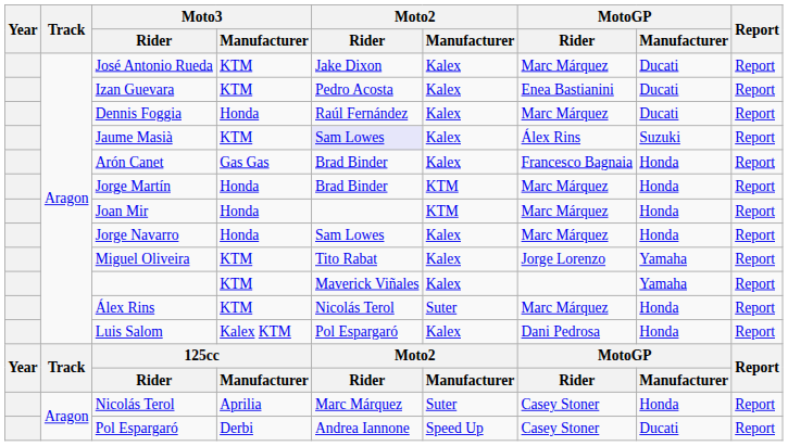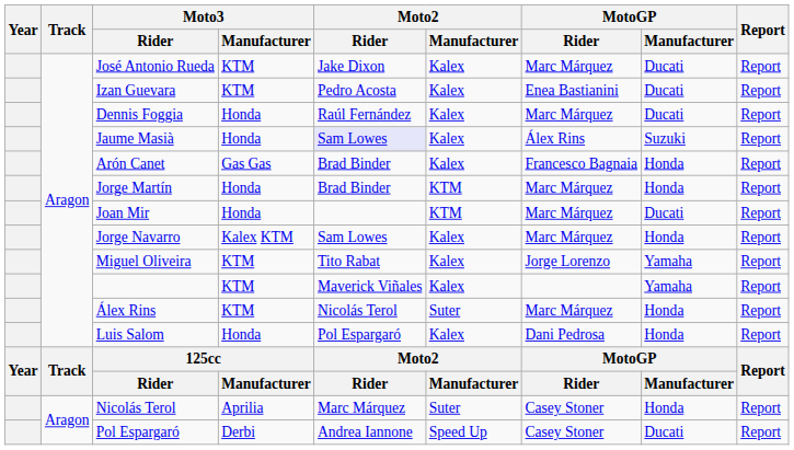 <table class="wikitable" style="font-size: 95%;">
 <tr>
 <th rowspan=2>Year</th>
 <th rowspan=2>Track</th>
 <th colspan=2>Moto3</th>
 <th colspan=2>Moto2</th>
 <th colspan=2>MotoGP</th>
 <th rowspan=2>Report</th>
 </tr>
 <tr>
 <th>Rider</th>
 <th>Manufacturer</th>
 <th>Rider</th>
 <th>Manufacturer</th>
 <th>Rider</th>
 <th>Manufacturer</th>
 </tr>
 <tr>
 <th></th>
 <td rowspan=12><a href='#'>Aragon</a></td>
 <td> <a href='#'>José Antonio Rueda</a></td>
 <td><a href='#'>KTM</a></td>
 <td> <a href='#'>Jake Dixon</a></td>
 <td><a href='#'>Kalex</a></td>
 <td> <a href='#'>Marc Márquez</a></td>
 <td><a href='#'>Ducati</a></td>
 <td><a href='#'>Report</a></td>
 </tr>
 <tr>
 <th></th>
 <td> <a href='#'>Izan Guevara</a></td>
 <td><a href='#'>KTM</a></td>
 <td> <a href='#'>Pedro Acosta</a></td>
 <td><a href='#'>Kalex</a></td>
 <td> <a href='#'>Enea Bastianini</a></td>
 <td><a href='#'>Ducati</a></td>
 <td><a href='#'>Report</a></td>
 </tr>
 <tr>
 <th></th>
 <td> <a href='#'>Dennis Foggia</a></td>
 <td><a href='#'>Honda</a></td>
 <td> <a href='#'>Raúl Fernández</a></td>
 <td><a href='#'>Kalex</a></td>
 <td> <a href='#'>Marc Márquez</a></td>
 <td><a href='#'>Ducati</a></td>
 <td><a href='#'>Report</a></td>
 </tr>
 <tr>
 <th></th>
 <td> <a href='#'>Jaume Masià</a></td>
-<td><a href='#'>KTM</a></td>
+<td><a href='#'>Honda</a></td>
 <td style="background: lavender;"> <a href='#'>Sam Lowes</a></td>
 <td><a href='#'>Kalex</a></td>
 <td> <a href='#'>Álex Rins</a></td>
 <td><a href='#'>Suzuki</a></td>
 <td><a href='#'>Report</a></td>
 </tr>
 <tr>
 <th></th>
 <td> <a href='#'>Arón Canet</a></td>
 <td><a href='#'>Gas Gas</a></td>
 <td> <a href='#'>Brad Binder</a></td>
 <td><a href='#'>Kalex</a></td>
 <td> <a href='#'>Francesco Bagnaia</a></td>
 <td><a href='#'>Honda</a></td>
 <td><a href='#'>Report</a></td>
 </tr>
 <tr>
 <th></th>
 <td> <a href='#'>Jorge Martín</a></td>
 <td><a href='#'>Honda</a></td>
 <td> <a href='#'>Brad Binder</a></td>
 <td><a href='#'>KTM</a></td>
 <td> <a href='#'>Marc Márquez</a></td>
 <td><a href='#'>Honda</a></td>
 <td><a href='#'>Report</a></td>
 </tr>
 <tr>
 <th></th>
 <td> <a href='#'>Joan Mir</a></td>
 <td><a href='#'>Honda</a></td>
 <td></td>
 <td><a href='#'>KTM</a></td>
 <td> <a href='#'>Marc Márquez</a></td>
-<td><a href='#'>Honda</a></td>
+<td><a href='#'>Ducati</a></td>
 <td><a href='#'>Report</a></td>
 </tr>
 <tr>
 <th></th>
 <td> <a href='#'>Jorge Navarro</a></td>
-<td><a href='#'>Honda</a></td>
+<td><a href='#'>Kalex</a> <a href='#'>KTM</a></td>
 <td> <a href='#'>Sam Lowes</a></td>
 <td><a href='#'>Kalex</a></td>
 <td> <a href='#'>Marc Márquez</a></td>
 <td><a href='#'>Honda</a></td>
 <td><a href='#'>Report</a></td>
 </tr>
 <tr>
 <th></th>
 <td> <a href='#'>Miguel Oliveira</a></td>
 <td><a href='#'>KTM</a></td>
 <td> <a href='#'>Tito Rabat</a></td>
 <td><a href='#'>Kalex</a></td>
 <td> <a href='#'>Jorge Lorenzo</a></td>
 <td><a href='#'>Yamaha</a></td>
 <td><a href='#'>Report</a></td>
 </tr>
 <tr>
 <th></th>
 <td></td>
 <td><a href='#'>KTM</a></td>
 <td> <a href='#'>Maverick Viñales</a></td>
 <td><a href='#'>Kalex</a></td>
 <td></td>
 <td><a href='#'>Yamaha</a></td>
 <td><a href='#'>Report</a></td>
 </tr>
 <tr>
 <th></th>
 <td> <a href='#'>Álex Rins</a></td>
 <td><a href='#'>KTM</a></td>
 <td> <a href='#'>Nicolás Terol</a></td>
 <td><a href='#'>Suter</a></td>
 <td> <a href='#'>Marc Márquez</a></td>
 <td><a href='#'>Honda</a></td>
 <td><a href='#'>Report</a></td>
 </tr>
 <tr>
 <th></th>
 <td> <a href='#'>Luis Salom</a></td>
-<td><a href='#'>Kalex</a> <a href='#'>KTM</a></td>
+<td><a href='#'>Honda</a></td>
 <td> <a href='#'>Pol Espargaró</a></td>
 <td><a href='#'>Kalex</a></td>
 <td> <a href='#'>Dani Pedrosa</a></td>
 <td><a href='#'>Honda</a></td>
 <td><a href='#'>Report</a></td>
 </tr>
 <tr>
 <th rowspan=2>Year</th>
 <th rowspan=2>Track</th>
 <th colspan=2>125cc</th>
 <th colspan=2>Moto2</th>
 <th colspan=2>MotoGP</th>
 <th rowspan=2>Report</th>
 </tr>
 <tr>
 <th>Rider</th>
 <th>Manufacturer</th>
 <th>Rider</th>
 <th>Manufacturer</th>
 <th>Rider</th>
 <th>Manufacturer</th>
 </tr>
 <tr>
 <th></th>
 <td rowspan="2"><a href='#'>Aragon</a></td>
 <td> <a href='#'>Nicolás Terol</a></td>
 <td><a href='#'>Aprilia</a></td>
 <td> <a href='#'>Marc Márquez</a></td>
 <td><a href='#'>Suter</a></td>
 <td> <a href='#'>Casey Stoner</a></td>
 <td><a href='#'>Honda</a></td>
 <td><a href='#'>Report</a></td>
 </tr>
 <tr>
 <th></th>
 <td> <a href='#'>Pol Espargaró</a></td>
 <td><a href='#'>Derbi</a></td>
 <td> <a href='#'>Andrea Iannone</a></td>
 <td><a href='#'>Speed Up</a></td>
 <td> <a href='#'>Casey Stoner</a></td>
 <td><a href='#'>Ducati</a></td>
 <td><a href='#'>Report</a></td>
 </tr>
 </table>
